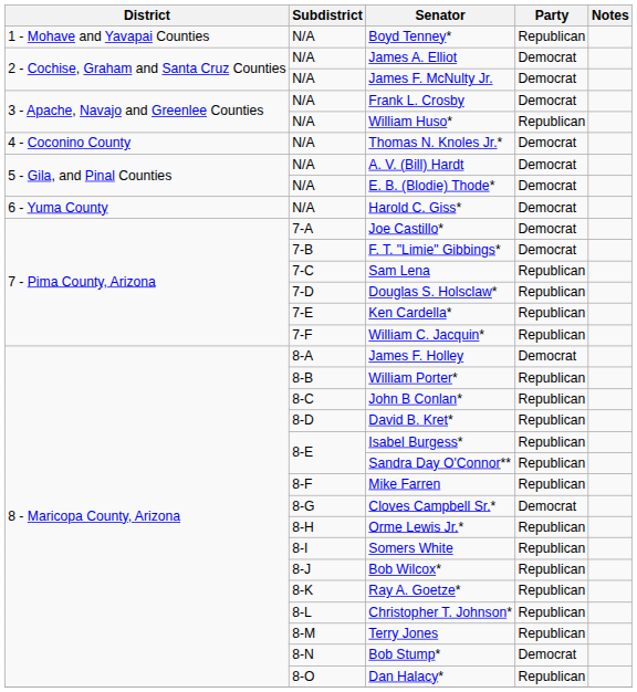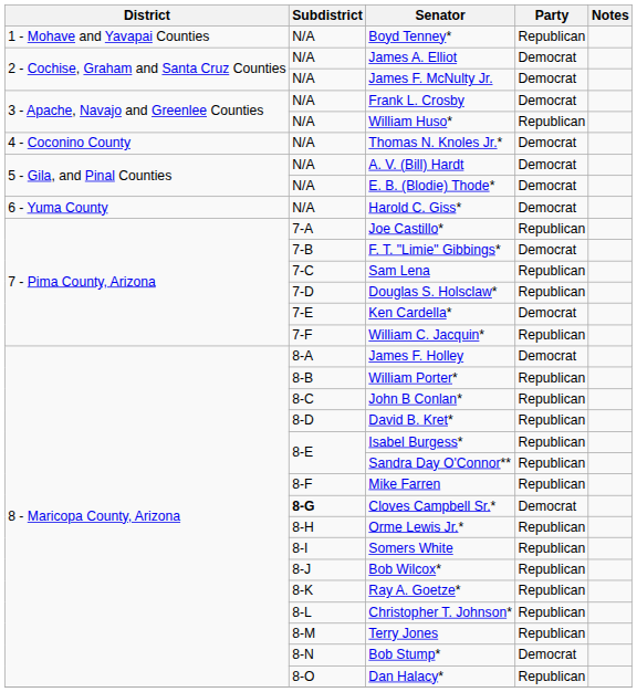 <table class=wikitable>
 <tr>
 <th>District</th>
 <th>Subdistrict</th>
 <th>Senator</th>
 <th>Party</th>
 <th>Notes</th>
 </tr>
 <tr>
 <td>1 - <a href='#'>Mohave</a> and <a href='#'>Yavapai</a> Counties</td>
 <td>N/A</td>
 <td><a href='#'>Boyd Tenney</a>*</td>
 <td>Republican</td>
 <td></td>
 </tr>
 <tr>
 <td rowspan="2">2 - <a href='#'>Cochise</a>, <a href='#'>Graham</a> and <a href='#'>Santa Cruz</a> Counties</td>
 <td>N/A</td>
 <td><a href='#'>James A. Elliot</a></td>
 <td>Democrat</td>
 <td></td>
 </tr>
 <tr>
 <td>N/A</td>
 <td><a href='#'>James F. McNulty Jr.</a></td>
 <td>Democrat</td>
 <td></td>
 </tr>
 <tr>
 <td rowspan="2">3 - <a href='#'>Apache</a>, <a href='#'>Navajo</a> and <a href='#'>Greenlee</a> Counties</td>
 <td>N/A</td>
 <td><a href='#'>Frank L. Crosby</a></td>
 <td>Democrat</td>
 <td></td>
 </tr>
 <tr>
 <td>N/A</td>
 <td><a href='#'>William Huso</a>*</td>
 <td>Republican</td>
 <td></td>
 </tr>
 <tr>
 <td>4 - <a href='#'>Coconino County</a></td>
 <td>N/A</td>
 <td><a href='#'>Thomas N. Knoles Jr.</a>*</td>
 <td>Democrat</td>
 <td></td>
 </tr>
 <tr>
 <td rowspan="2">5 - <a href='#'>Gila</a>, and <a href='#'>Pinal</a> Counties</td>
 <td>N/A</td>
 <td><a href='#'>A. V. (Bill) Hardt</a></td>
 <td>Democrat</td>
 <td></td>
 </tr>
 <tr>
 <td>N/A</td>
 <td><a href='#'>E. B. (Blodie) Thode</a>*</td>
 <td>Democrat</td>
 <td></td>
 </tr>
 <tr>
 <td>6 - <a href='#'>Yuma County</a></td>
 <td>N/A</td>
 <td><a href='#'>Harold C. Giss</a>*</td>
 <td>Democrat</td>
 <td></td>
 </tr>
 <tr>
 <td rowspan="6">7 - <a href='#'>Pima County, Arizona</a></td>
 <td>7-A</td>
 <td><a href='#'>Joe Castillo</a>*</td>
-<td>Democrat</td>
+<td>Republican</td>
 <td></td>
 </tr>
 <tr>
 <td>7-B</td>
 <td><a href='#'>F. T. "Limie" Gibbings</a>*</td>
 <td>Democrat</td>
 <td></td>
 </tr>
 <tr>
 <td>7-C</td>
 <td><a href='#'>Sam Lena</a></td>
 <td>Republican</td>
 <td></td>
 </tr>
 <tr>
 <td>7-D</td>
 <td><a href='#'>Douglas S. Holsclaw</a>*</td>
 <td>Republican</td>
 <td></td>
 </tr>
 <tr>
 <td>7-E</td>
 <td><a href='#'>Ken Cardella</a>*</td>
-<td>Republican</td>
+<td>Democrat</td>
 <td></td>
 </tr>
 <tr>
 <td>7-F</td>
 <td><a href='#'>William C. Jacquin</a>*</td>
 <td>Republican</td>
 <td></td>
 </tr>
 <tr>
 <td rowspan="16">8 - <a href='#'>Maricopa County, Arizona</a></td>
 <td>8-A</td>
 <td><a href='#'>James F. Holley</a></td>
 <td>Democrat</td>
 <td></td>
 </tr>
 <tr>
 <td>8-B</td>
 <td><a href='#'>William Porter</a>*</td>
 <td>Republican</td>
 <td></td>
 </tr>
 <tr>
 <td>8-C</td>
 <td><a href='#'>John B Conlan</a>*</td>
 <td>Republican</td>
 <td></td>
 </tr>
 <tr>
 <td>8-D</td>
 <td><a href='#'>David B. Kret</a>*</td>
 <td>Republican</td>
 <td></td>
 </tr>
 <tr>
 <td rowspan="2">8-E</td>
 <td><a href='#'>Isabel Burgess</a>*</td>
 <td>Republican</td>
 <td></td>
 </tr>
 <tr>
 <td><a href='#'>Sandra Day O'Connor</a>**</td>
 <td>Republican</td>
 <td></td>
 </tr>
 <tr>
 <td>8-F</td>
 <td><a href='#'>Mike Farren</a></td>
 <td>Republican</td>
 <td></td>
 </tr>
 <tr>
-<td>8-G</td>
+<td><strong>8-G</strong></td>
 <td><a href='#'>Cloves Campbell Sr.</a>*</td>
 <td>Democrat</td>
 <td></td>
 </tr>
 <tr>
 <td>8-H</td>
 <td><a href='#'>Orme Lewis Jr.</a>*</td>
 <td>Republican</td>
 <td></td>
 </tr>
 <tr>
 <td>8-I</td>
 <td><a href='#'>Somers White</a></td>
 <td>Republican</td>
 <td></td>
 </tr>
 <tr>
 <td>8-J</td>
 <td><a href='#'>Bob Wilcox</a>*</td>
 <td>Republican</td>
 <td></td>
 </tr>
 <tr>
 <td>8-K</td>
 <td><a href='#'>Ray A. Goetze</a>*</td>
 <td>Republican</td>
 <td></td>
 </tr>
 <tr>
 <td>8-L</td>
 <td><a href='#'>Christopher T. Johnson</a>*</td>
 <td>Republican</td>
 <td></td>
 </tr>
 <tr>
 <td>8-M</td>
 <td><a href='#'>Terry Jones</a></td>
 <td>Republican</td>
 <td></td>
 </tr>
 <tr>
 <td>8-N</td>
 <td><a href='#'>Bob Stump</a>*</td>
 <td>Democrat</td>
 <td></td>
 </tr>
 <tr>
 <td>8-O</td>
 <td><a href='#'>Dan Halacy</a>*</td>
 <td>Republican</td>
 <td></td>
 </tr>
 <tr>
 </tr>
 </table>
